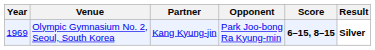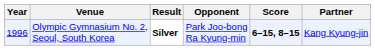 <table class="sortable wikitable" style="font-size: 90%;">
 <tr>
 <th>Year</th>
 <th>Venue</th>
-<th>Partner</th>
+<th>Result</th>
 <th>Opponent</th>
 <th>Score</th>
-<th>Result</th>
+<th>Partner</th>
 </tr>
 <tr style="background:#ECF2FF">
-<td align="center"><a href='#'>1969</a></td>
+<td align="center"><a href='#'>1996</a></td>
 <td align="left"><a href='#'>Olympic Gymnasium No. 2</a>,<br><a href='#'>Seoul, South Korea</a></td>
-<td align="left"> <a href='#'>Kang Kyung-jin</a></td>
+<td style="text-align:left; background:white"> <strong>Silver</strong></td>
 <td align="left"> <a href='#'>Park Joo-bong</a> <br>  <a href='#'>Ra Kyung-min</a></td>
 <td align="left"><strong>6–15, 8–15</strong></td>
-<td style="text-align:left; background:white"> <strong>Silver</strong></td>
+<td align="left"> <a href='#'>Kang Kyung-jin</a></td>
 </tr>
 </table>
